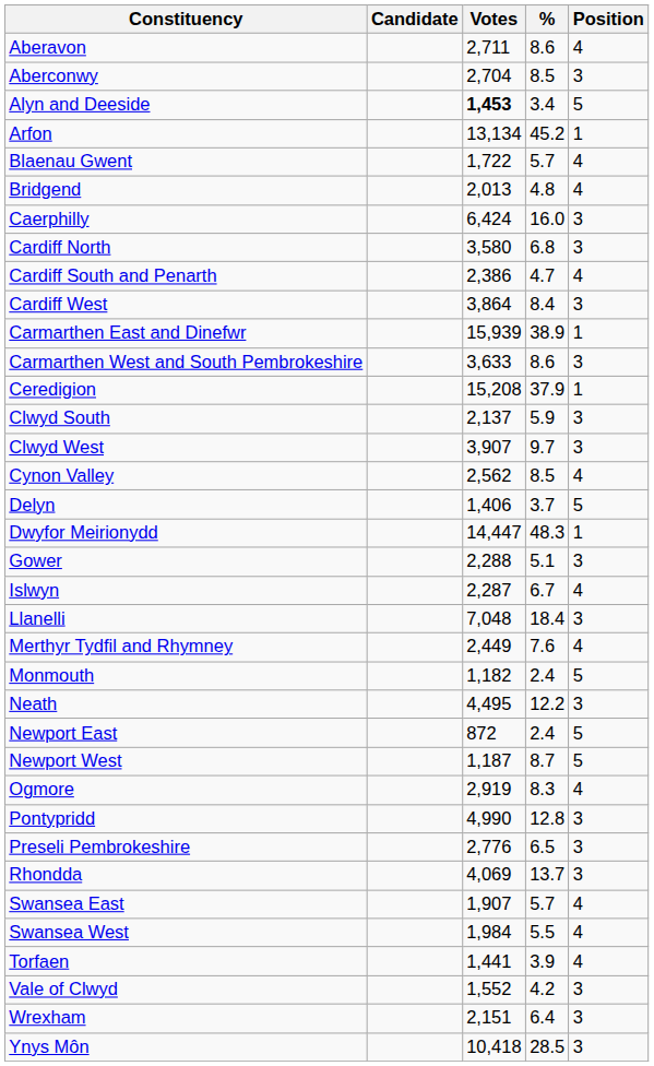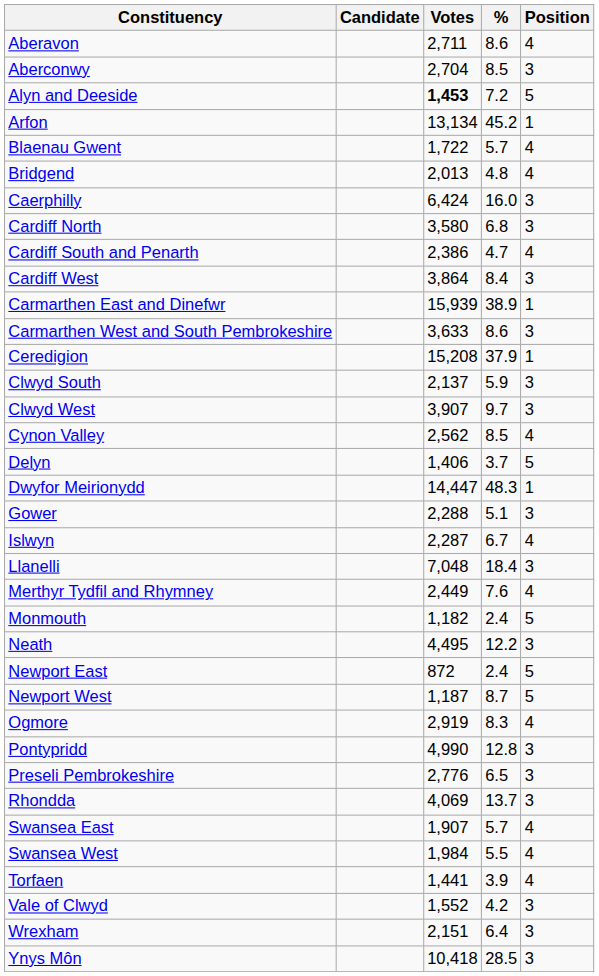 <table class="wikitable sortable">
 <tr>
 <th>Constituency</th>
 <th>Candidate</th>
 <th>Votes</th>
 <th>%</th>
 <th>Position</th>
 </tr>
 <tr>
 <td><a href='#'>Aberavon</a></td>
 <td></td>
 <td>2,711</td>
 <td>8.6</td>
 <td>4</td>
 </tr>
 <tr>
 <td><a href='#'>Aberconwy</a></td>
 <td></td>
 <td>2,704</td>
 <td>8.5</td>
 <td>3</td>
 </tr>
 <tr>
 <td><a href='#'>Alyn and Deeside</a></td>
 <td></td>
 <td><strong>1,453</strong></td>
-<td>3.4</td>
+<td>7.2</td>
 <td>5</td>
 </tr>
 <tr>
 <td><a href='#'>Arfon</a></td>
 <td></td>
 <td>13,134</td>
 <td>45.2</td>
 <td>1</td>
 </tr>
 <tr>
 <td><a href='#'>Blaenau Gwent</a></td>
 <td></td>
 <td>1,722</td>
 <td>5.7</td>
 <td>4</td>
 </tr>
 <tr>
 <td><a href='#'>Bridgend</a></td>
 <td></td>
 <td>2,013</td>
 <td>4.8</td>
 <td>4</td>
 </tr>
 <tr>
 <td><a href='#'>Caerphilly</a></td>
 <td></td>
 <td>6,424</td>
 <td>16.0</td>
 <td>3</td>
 </tr>
 <tr>
 <td><a href='#'>Cardiff North</a></td>
 <td></td>
 <td>3,580</td>
 <td>6.8</td>
 <td>3</td>
 </tr>
 <tr>
 <td><a href='#'>Cardiff South and Penarth</a></td>
 <td></td>
 <td>2,386</td>
 <td>4.7</td>
 <td>4</td>
 </tr>
 <tr>
 <td><a href='#'>Cardiff West</a></td>
 <td></td>
 <td>3,864</td>
 <td>8.4</td>
 <td>3</td>
 </tr>
 <tr>
 <td><a href='#'>Carmarthen East and Dinefwr</a></td>
 <td></td>
 <td>15,939</td>
 <td>38.9</td>
 <td>1</td>
 </tr>
 <tr>
 <td><a href='#'>Carmarthen West and South Pembrokeshire</a></td>
 <td></td>
 <td>3,633</td>
 <td>8.6</td>
 <td>3</td>
 </tr>
 <tr>
 <td><a href='#'>Ceredigion</a></td>
 <td></td>
 <td>15,208</td>
 <td>37.9</td>
 <td>1</td>
 </tr>
 <tr>
 <td><a href='#'>Clwyd South</a></td>
 <td></td>
 <td>2,137</td>
 <td>5.9</td>
 <td>3</td>
 </tr>
 <tr>
 <td><a href='#'>Clwyd West</a></td>
 <td></td>
 <td>3,907</td>
 <td>9.7</td>
 <td>3</td>
 </tr>
 <tr>
 <td><a href='#'>Cynon Valley</a></td>
 <td></td>
 <td>2,562</td>
 <td>8.5</td>
 <td>4</td>
 </tr>
 <tr>
 <td><a href='#'>Delyn</a></td>
 <td></td>
 <td>1,406</td>
 <td>3.7</td>
 <td>5</td>
 </tr>
 <tr>
 <td><a href='#'>Dwyfor Meirionydd</a></td>
 <td></td>
 <td>14,447</td>
 <td>48.3</td>
 <td>1</td>
 </tr>
 <tr>
 <td><a href='#'>Gower</a></td>
 <td></td>
 <td>2,288</td>
 <td>5.1</td>
 <td>3</td>
 </tr>
 <tr>
 <td><a href='#'>Islwyn</a></td>
 <td></td>
 <td>2,287</td>
 <td>6.7</td>
 <td>4</td>
 </tr>
 <tr>
 <td><a href='#'>Llanelli</a></td>
 <td></td>
 <td>7,048</td>
 <td>18.4</td>
 <td>3</td>
 </tr>
 <tr>
 <td><a href='#'>Merthyr Tydfil and Rhymney</a></td>
 <td></td>
 <td>2,449</td>
 <td>7.6</td>
 <td>4</td>
 </tr>
 <tr>
 <td><a href='#'>Monmouth</a></td>
 <td></td>
 <td>1,182</td>
 <td>2.4</td>
 <td>5</td>
 </tr>
 <tr>
 <td><a href='#'>Neath</a></td>
 <td></td>
 <td>4,495</td>
 <td>12.2</td>
 <td>3</td>
 </tr>
 <tr>
 <td><a href='#'>Newport East</a></td>
 <td></td>
 <td>872</td>
 <td>2.4</td>
 <td>5</td>
 </tr>
 <tr>
 <td><a href='#'>Newport West</a></td>
 <td></td>
 <td>1,187</td>
 <td>8.7</td>
 <td>5</td>
 </tr>
 <tr>
 <td><a href='#'>Ogmore</a></td>
 <td></td>
 <td>2,919</td>
 <td>8.3</td>
 <td>4</td>
 </tr>
 <tr>
 <td><a href='#'>Pontypridd</a></td>
 <td></td>
 <td>4,990</td>
 <td>12.8</td>
 <td>3</td>
 </tr>
 <tr>
 <td><a href='#'>Preseli Pembrokeshire</a></td>
 <td></td>
 <td>2,776</td>
 <td>6.5</td>
 <td>3</td>
 </tr>
 <tr>
 <td><a href='#'>Rhondda</a></td>
 <td></td>
 <td>4,069</td>
 <td>13.7</td>
 <td>3</td>
 </tr>
 <tr>
 <td><a href='#'>Swansea East</a></td>
 <td></td>
 <td>1,907</td>
 <td>5.7</td>
 <td>4</td>
 </tr>
 <tr>
 <td><a href='#'>Swansea West</a></td>
 <td></td>
 <td>1,984</td>
 <td>5.5</td>
 <td>4</td>
 </tr>
 <tr>
 <td><a href='#'>Torfaen</a></td>
 <td></td>
 <td>1,441</td>
 <td>3.9</td>
 <td>4</td>
 </tr>
 <tr>
 <td><a href='#'>Vale of Clwyd</a></td>
 <td></td>
 <td>1,552</td>
 <td>4.2</td>
 <td>3</td>
 </tr>
 <tr>
 <td><a href='#'>Wrexham</a></td>
 <td></td>
 <td>2,151</td>
 <td>6.4</td>
 <td>3</td>
 </tr>
 <tr>
 <td><a href='#'>Ynys Môn</a></td>
 <td></td>
 <td>10,418</td>
 <td>28.5</td>
 <td>3</td>
 </tr>
 </table>
